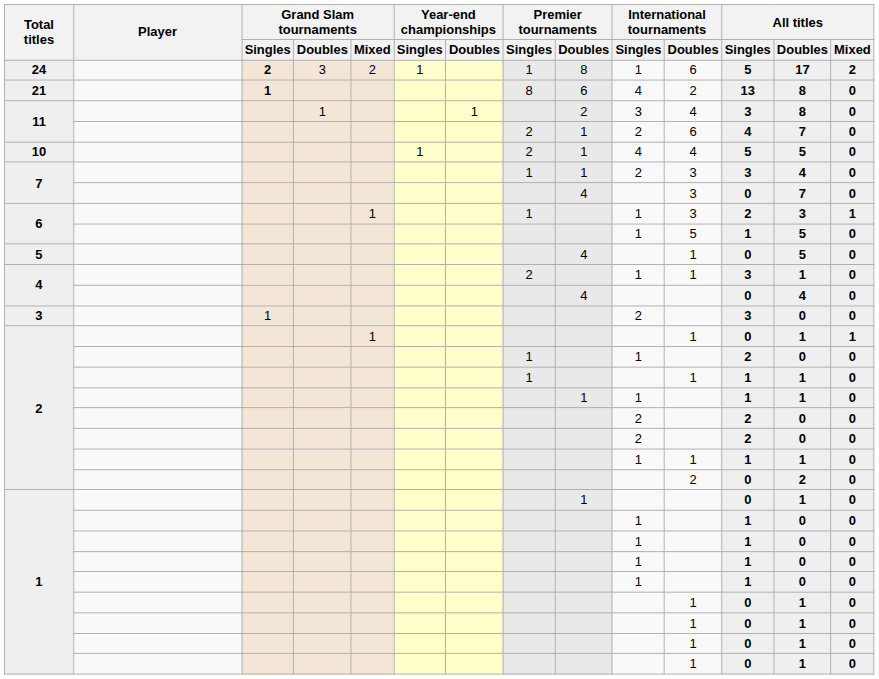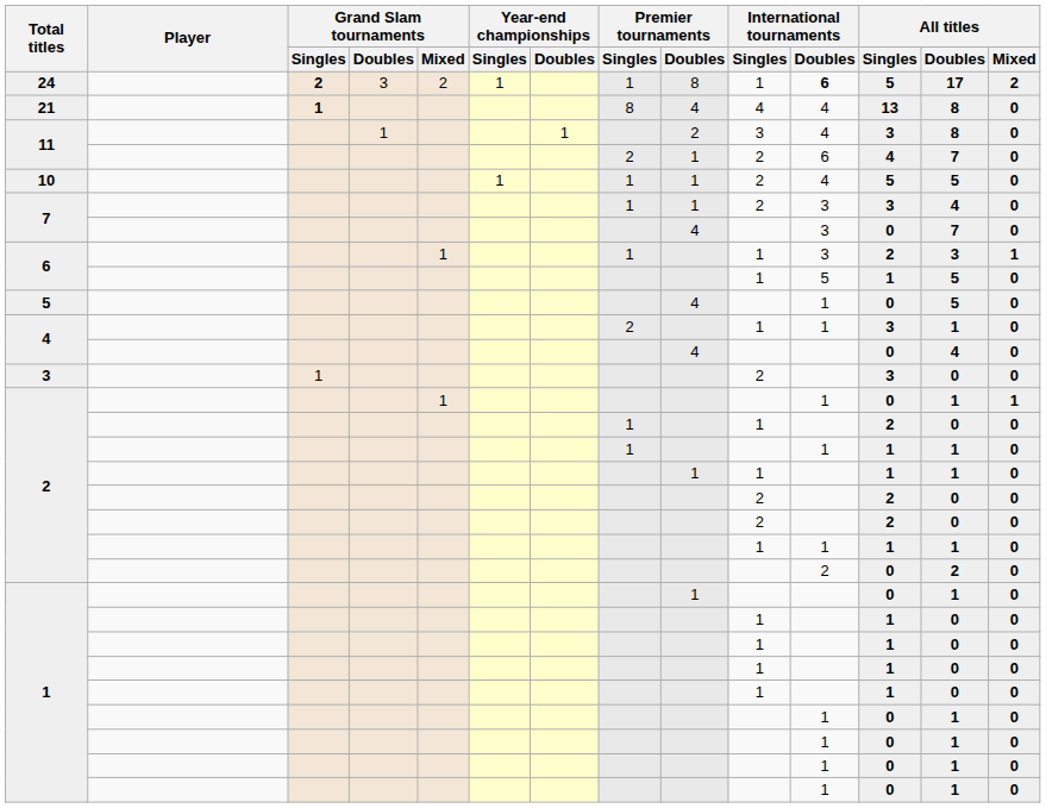 <table class="wikitable" style="font-size:90%;">
 <tr>
 <th width=70 rowspan=2>Total titles</th>
 <th width=180 rowspan=2>Player</th>
 <th width=150 colspan="3">Grand Slam<br>tournaments</th>
 <th width=100 colspan="2">Year-end<br>championships</th>
 <th width=100 colspan="2">Premier<br>tournaments</th>
 <th width=100 colspan="2">International<br>tournaments</th>
 <th width=150 colspan="3">All titles</th>
 </tr>
 <tr align=center>
 <th>Singles</th>
 <th>Doubles</th>
 <th>Mixed</th>
 <th>Singles</th>
 <th>Doubles</th>
 <th>Singles</th>
 <th>Doubles</th>
 <th>Singles</th>
 <th>Doubles</th>
 <th>Singles</th>
 <th>Doubles</th>
 <th>Mixed</th>
 </tr>
 <tr align=center>
 <td rowspan=1 bgcolor=#efefef><strong>24</strong></td>
 <td align=left></td>
 <td bgcolor="#F3E6D7"><strong>2</strong></td>
 <td bgcolor="#F3E6D7">3</td>
 <td bgcolor="#F3E6D7">2</td>
 <td bgcolor="#ffffcc">1</td>
 <td bgcolor="#ffffcc"></td>
 <td bgcolor="#E9E9E9">1</td>
 <td bgcolor="#E9E9E9">8</td>
 <td bgcolor=>1</td>
-<td bgcolor=>6</td>
+<td bgcolor=><strong>6</strong></td>
 <td bgcolor=#efefef><strong>5</strong></td>
 <td bgcolor=#efefef><strong>17</strong></td>
 <td bgcolor=#efefef><strong>2</strong></td>
 </tr>
 <tr align=center>
 <td rowspan=1 bgcolor=#efefef><strong>21</strong></td>
 <td align=left></td>
 <td bgcolor="#F3E6D7"><strong>1</strong></td>
 <td bgcolor="#F3E6D7"></td>
 <td bgcolor="#F3E6D7"></td>
 <td bgcolor="#ffffcc"></td>
 <td bgcolor="#ffffcc"></td>
 <td bgcolor="#E9E9E9">8</td>
-<td bgcolor="#E9E9E9">6</td>
+<td bgcolor="#E9E9E9">4</td>
 <td bgcolor=>4</td>
-<td bgcolor=>2</td>
+<td bgcolor=>4</td>
 <td bgcolor=#efefef><strong>13</strong></td>
 <td bgcolor=#efefef><strong>8</strong></td>
 <td bgcolor=#efefef><strong>0</strong></td>
 </tr>
 <tr align=center>
 <td rowspan=2 bgcolor=#efefef><strong>11</strong></td>
 <td align=left></td>
 <td bgcolor="#F3E6D7"></td>
 <td bgcolor="#F3E6D7">1</td>
 <td bgcolor="#F3E6D7"></td>
 <td bgcolor="#ffffcc"></td>
 <td bgcolor="#ffffcc">1</td>
 <td bgcolor="#E9E9E9"></td>
 <td bgcolor="#E9E9E9">2</td>
 <td bgcolor=>3</td>
 <td bgcolor=>4</td>
 <td bgcolor=#efefef><strong>3</strong></td>
 <td bgcolor=#efefef><strong>8</strong></td>
 <td bgcolor=#efefef><strong>0</strong></td>
 </tr>
 <tr align=center>
 <td align=left></td>
 <td bgcolor="#F3E6D7"></td>
 <td bgcolor="#F3E6D7"></td>
 <td bgcolor="#F3E6D7"></td>
 <td bgcolor="#ffffcc"></td>
 <td bgcolor="#ffffcc"></td>
 <td bgcolor="#E9E9E9">2</td>
 <td bgcolor="#E9E9E9">1</td>
 <td bgcolor=>2</td>
 <td bgcolor=>6</td>
 <td bgcolor=#efefef><strong>4</strong></td>
 <td bgcolor=#efefef><strong>7</strong></td>
 <td bgcolor=#efefef><strong>0</strong></td>
 </tr>
 <tr align=center>
 <td rowspan=1 bgcolor=#efefef><strong>10</strong></td>
 <td align=left></td>
 <td bgcolor="#F3E6D7"></td>
 <td bgcolor="#F3E6D7"></td>
 <td bgcolor="#F3E6D7"></td>
 <td bgcolor="#ffffcc">1</td>
 <td bgcolor="#ffffcc"></td>
-<td bgcolor="#E9E9E9">2</td>
 <td bgcolor="#E9E9E9">1</td>
-<td bgcolor=>4</td>
+<td bgcolor="#E9E9E9">1</td>
+<td bgcolor=>2</td>
 <td bgcolor=>4</td>
 <td bgcolor=#efefef><strong>5</strong></td>
 <td bgcolor=#efefef><strong>5</strong></td>
 <td bgcolor=#efefef><strong>0</strong></td>
 </tr>
 <tr align=center>
 <td rowspan=2 bgcolor=#efefef><strong>7</strong></td>
 <td align=left></td>
 <td bgcolor="#F3E6D7"></td>
 <td bgcolor="#F3E6D7"></td>
 <td bgcolor="#F3E6D7"></td>
 <td bgcolor="#ffffcc"></td>
 <td bgcolor="#ffffcc"></td>
 <td bgcolor="#E9E9E9">1</td>
 <td bgcolor="#E9E9E9">1</td>
 <td bgcolor=>2</td>
 <td bgcolor=>3</td>
 <td bgcolor=#efefef><strong>3</strong></td>
 <td bgcolor=#efefef><strong>4</strong></td>
 <td bgcolor=#efefef><strong>0</strong></td>
 </tr>
 <tr align=center>
 <td align=left></td>
 <td bgcolor="#F3E6D7"></td>
 <td bgcolor="#F3E6D7"></td>
 <td bgcolor="#F3E6D7"></td>
 <td bgcolor="#ffffcc"></td>
 <td bgcolor="#ffffcc"></td>
 <td bgcolor="#E9E9E9"></td>
 <td bgcolor="#E9E9E9">4</td>
 <td bgcolor=></td>
 <td bgcolor=>3</td>
 <td bgcolor=#efefef><strong>0</strong></td>
 <td bgcolor=#efefef><strong>7</strong></td>
 <td bgcolor=#efefef><strong>0</strong></td>
 </tr>
 <tr align=center>
 <td rowspan=2 bgcolor=#efefef><strong>6</strong></td>
 <td align=left></td>
 <td bgcolor="#F3E6D7"></td>
 <td bgcolor="#F3E6D7"></td>
 <td bgcolor="#F3E6D7">1</td>
 <td bgcolor="#ffffcc"></td>
 <td bgcolor="#ffffcc"></td>
 <td bgcolor="#E9E9E9">1</td>
 <td bgcolor="#E9E9E9"></td>
 <td bgcolor=>1</td>
 <td bgcolor=>3</td>
 <td bgcolor=#efefef><strong>2</strong></td>
 <td bgcolor=#efefef><strong>3</strong></td>
 <td bgcolor=#efefef><strong>1</strong></td>
 </tr>
 <tr align=center>
 <td align=left></td>
 <td bgcolor="#F3E6D7"></td>
 <td bgcolor="#F3E6D7"></td>
 <td bgcolor="#F3E6D7"></td>
 <td bgcolor="#ffffcc"></td>
 <td bgcolor="#ffffcc"></td>
 <td bgcolor="#E9E9E9"></td>
 <td bgcolor="#E9E9E9"></td>
 <td bgcolor=>1</td>
 <td bgcolor=>5</td>
 <td bgcolor=#efefef><strong>1</strong></td>
 <td bgcolor=#efefef><strong>5</strong></td>
 <td bgcolor=#efefef><strong>0</strong></td>
 </tr>
 <tr align=center>
 <td rowspan=1 bgcolor=#efefef><strong>5</strong></td>
 <td align=left></td>
 <td bgcolor="#F3E6D7"></td>
 <td bgcolor="#F3E6D7"></td>
 <td bgcolor="#F3E6D7"></td>
 <td bgcolor="#ffffcc"></td>
 <td bgcolor="#ffffcc"></td>
 <td bgcolor="#E9E9E9"></td>
 <td bgcolor="#E9E9E9">4</td>
 <td bgcolor=></td>
 <td bgcolor=>1</td>
 <td bgcolor=#efefef><strong>0</strong></td>
 <td bgcolor=#efefef><strong>5</strong></td>
 <td bgcolor=#efefef><strong>0</strong></td>
 </tr>
 <tr align=center>
 <td rowspan=2 bgcolor=#efefef><strong>4</strong></td>
 <td align=left></td>
 <td bgcolor="#F3E6D7"></td>
 <td bgcolor="#F3E6D7"></td>
 <td bgcolor="#F3E6D7"></td>
 <td bgcolor="#ffffcc"></td>
 <td bgcolor="#ffffcc"></td>
 <td bgcolor="#E9E9E9">2</td>
 <td bgcolor="#E9E9E9"></td>
 <td bgcolor=>1</td>
 <td bgcolor=>1</td>
 <td bgcolor=#efefef><strong>3</strong></td>
 <td bgcolor=#efefef><strong>1</strong></td>
 <td bgcolor=#efefef><strong>0</strong></td>
 </tr>
 <tr align=center>
 <td align=left></td>
 <td bgcolor="#F3E6D7"></td>
 <td bgcolor="#F3E6D7"></td>
 <td bgcolor="#F3E6D7"></td>
 <td bgcolor="#ffffcc"></td>
 <td bgcolor="#ffffcc"></td>
 <td bgcolor="#E9E9E9"></td>
 <td bgcolor="#E9E9E9">4</td>
 <td bgcolor=></td>
 <td bgcolor=></td>
 <td bgcolor=#efefef><strong>0</strong></td>
 <td bgcolor=#efefef><strong>4</strong></td>
 <td bgcolor=#efefef><strong>0</strong></td>
 </tr>
 <tr align=center>
 <td rowspan=1 bgcolor=#efefef><strong>3</strong></td>
 <td align=left></td>
 <td bgcolor="#F3E6D7">1</td>
 <td bgcolor="#F3E6D7"></td>
 <td bgcolor="#F3E6D7"></td>
 <td bgcolor="#ffffcc"></td>
 <td bgcolor="#ffffcc"></td>
 <td bgcolor="#E9E9E9"></td>
 <td bgcolor="#E9E9E9"></td>
 <td bgcolor=>2</td>
 <td bgcolor=></td>
 <td bgcolor=#efefef><strong>3</strong></td>
 <td bgcolor=#efefef><strong>0</strong></td>
 <td bgcolor=#efefef><strong>0</strong></td>
 </tr>
 <tr align=center>
 <td rowspan=8 bgcolor=#efefef><strong>2</strong></td>
 <td align=left></td>
 <td bgcolor="#F3E6D7"></td>
 <td bgcolor="#F3E6D7"></td>
 <td bgcolor="#F3E6D7">1</td>
 <td bgcolor="#ffffcc"></td>
 <td bgcolor="#ffffcc"></td>
 <td bgcolor="#E9E9E9"></td>
 <td bgcolor="#E9E9E9"></td>
 <td bgcolor=></td>
 <td bgcolor=>1</td>
 <td bgcolor=#efefef><strong>0</strong></td>
 <td bgcolor=#efefef><strong>1</strong></td>
 <td bgcolor=#efefef><strong>1</strong></td>
 </tr>
 <tr align=center>
 <td align=left></td>
 <td bgcolor="#F3E6D7"></td>
 <td bgcolor="#F3E6D7"></td>
 <td bgcolor="#F3E6D7"></td>
 <td bgcolor="#ffffcc"></td>
 <td bgcolor="#ffffcc"></td>
 <td bgcolor="#E9E9E9">1</td>
 <td bgcolor="#E9E9E9"></td>
 <td bgcolor=>1</td>
 <td bgcolor=></td>
 <td bgcolor=#efefef><strong>2</strong></td>
 <td bgcolor=#efefef><strong>0</strong></td>
 <td bgcolor=#efefef><strong>0</strong></td>
 </tr>
 <tr align=center>
 <td align=left></td>
 <td bgcolor="#F3E6D7"></td>
 <td bgcolor="#F3E6D7"></td>
 <td bgcolor="#F3E6D7"></td>
 <td bgcolor="#ffffcc"></td>
 <td bgcolor="#ffffcc"></td>
 <td bgcolor="#E9E9E9">1</td>
 <td bgcolor="#E9E9E9"></td>
 <td bgcolor=></td>
 <td bgcolor=>1</td>
 <td bgcolor=#efefef><strong>1</strong></td>
 <td bgcolor=#efefef><strong>1</strong></td>
 <td bgcolor=#efefef><strong>0</strong></td>
 </tr>
 <tr align=center>
 <td align=left></td>
 <td bgcolor="#F3E6D7"></td>
 <td bgcolor="#F3E6D7"></td>
 <td bgcolor="#F3E6D7"></td>
 <td bgcolor="#ffffcc"></td>
 <td bgcolor="#ffffcc"></td>
 <td bgcolor="#E9E9E9"></td>
 <td bgcolor="#E9E9E9">1</td>
 <td bgcolor=>1</td>
 <td bgcolor=></td>
 <td bgcolor=#efefef><strong>1</strong></td>
 <td bgcolor=#efefef><strong>1</strong></td>
 <td bgcolor=#efefef><strong>0</strong></td>
 </tr>
 <tr align=center>
 <td align=left></td>
 <td bgcolor="#F3E6D7"></td>
 <td bgcolor="#F3E6D7"></td>
 <td bgcolor="#F3E6D7"></td>
 <td bgcolor="#ffffcc"></td>
 <td bgcolor="#ffffcc"></td>
 <td bgcolor="#E9E9E9"></td>
 <td bgcolor="#E9E9E9"></td>
 <td bgcolor=>2</td>
 <td bgcolor=></td>
 <td bgcolor=#efefef><strong>2</strong></td>
 <td bgcolor=#efefef><strong>0</strong></td>
 <td bgcolor=#efefef><strong>0</strong></td>
 </tr>
 <tr align=center>
 <td align=left></td>
 <td bgcolor="#F3E6D7"></td>
 <td bgcolor="#F3E6D7"></td>
 <td bgcolor="#F3E6D7"></td>
 <td bgcolor="#ffffcc"></td>
 <td bgcolor="#ffffcc"></td>
 <td bgcolor="#E9E9E9"></td>
 <td bgcolor="#E9E9E9"></td>
 <td bgcolor=>2</td>
 <td bgcolor=></td>
 <td bgcolor=#efefef><strong>2</strong></td>
 <td bgcolor=#efefef><strong>0</strong></td>
 <td bgcolor=#efefef><strong>0</strong></td>
 </tr>
 <tr align=center>
 <td align=left></td>
 <td bgcolor="#F3E6D7"></td>
 <td bgcolor="#F3E6D7"></td>
 <td bgcolor="#F3E6D7"></td>
 <td bgcolor="#ffffcc"></td>
 <td bgcolor="#ffffcc"></td>
 <td bgcolor="#E9E9E9"></td>
 <td bgcolor="#E9E9E9"></td>
 <td bgcolor=>1</td>
 <td bgcolor=>1</td>
 <td bgcolor=#efefef><strong>1</strong></td>
 <td bgcolor=#efefef><strong>1</strong></td>
 <td bgcolor=#efefef><strong>0</strong></td>
 </tr>
 <tr align=center>
 <td align=left></td>
 <td bgcolor="#F3E6D7"></td>
 <td bgcolor="#F3E6D7"></td>
 <td bgcolor="#F3E6D7"></td>
 <td bgcolor="#ffffcc"></td>
 <td bgcolor="#ffffcc"></td>
 <td bgcolor="#E9E9E9"></td>
 <td bgcolor="#E9E9E9"></td>
 <td bgcolor=></td>
 <td bgcolor=>2</td>
 <td bgcolor=#efefef><strong>0</strong></td>
 <td bgcolor=#efefef><strong>2</strong></td>
 <td bgcolor=#efefef><strong>0</strong></td>
 </tr>
 <tr align=center>
 <td rowspan=9 bgcolor=#efefef><strong>1</strong></td>
 <td align=left></td>
 <td bgcolor="#F3E6D7"></td>
 <td bgcolor="#F3E6D7"></td>
 <td bgcolor="#F3E6D7"></td>
 <td bgcolor="#ffffcc"></td>
 <td bgcolor="#ffffcc"></td>
 <td bgcolor="#E9E9E9"></td>
 <td bgcolor="#E9E9E9">1</td>
 <td bgcolor=></td>
 <td bgcolor=></td>
 <td bgcolor=#efefef><strong>0</strong></td>
 <td bgcolor=#efefef><strong>1</strong></td>
 <td bgcolor=#efefef><strong>0</strong></td>
 </tr>
 <tr align=center>
 <td align=left></td>
 <td bgcolor="#F3E6D7"></td>
 <td bgcolor="#F3E6D7"></td>
 <td bgcolor="#F3E6D7"></td>
 <td bgcolor="#ffffcc"></td>
 <td bgcolor="#ffffcc"></td>
 <td bgcolor="#E9E9E9"></td>
 <td bgcolor="#E9E9E9"></td>
 <td bgcolor=>1</td>
 <td bgcolor=></td>
 <td bgcolor=#efefef><strong>1</strong></td>
 <td bgcolor=#efefef><strong>0</strong></td>
 <td bgcolor=#efefef><strong>0</strong></td>
 </tr>
 <tr align=center>
 <td align=left></td>
 <td bgcolor="#F3E6D7"></td>
 <td bgcolor="#F3E6D7"></td>
 <td bgcolor="#F3E6D7"></td>
 <td bgcolor="#ffffcc"></td>
 <td bgcolor="#ffffcc"></td>
 <td bgcolor="#E9E9E9"></td>
 <td bgcolor="#E9E9E9"></td>
 <td bgcolor=>1</td>
 <td bgcolor=></td>
 <td bgcolor=#efefef><strong>1</strong></td>
 <td bgcolor=#efefef><strong>0</strong></td>
 <td bgcolor=#efefef><strong>0</strong></td>
 </tr>
 <tr align=center>
 <td align=left></td>
 <td bgcolor="#F3E6D7"></td>
 <td bgcolor="#F3E6D7"></td>
 <td bgcolor="#F3E6D7"></td>
 <td bgcolor="#ffffcc"></td>
 <td bgcolor="#ffffcc"></td>
 <td bgcolor="#E9E9E9"></td>
 <td bgcolor="#E9E9E9"></td>
 <td bgcolor=>1</td>
 <td bgcolor=></td>
 <td bgcolor=#efefef><strong>1</strong></td>
 <td bgcolor=#efefef><strong>0</strong></td>
 <td bgcolor=#efefef><strong>0</strong></td>
 </tr>
 <tr align=center>
 <td align=left></td>
 <td bgcolor="#F3E6D7"></td>
 <td bgcolor="#F3E6D7"></td>
 <td bgcolor="#F3E6D7"></td>
 <td bgcolor="#ffffcc"></td>
 <td bgcolor="#ffffcc"></td>
 <td bgcolor="#E9E9E9"></td>
 <td bgcolor="#E9E9E9"></td>
 <td bgcolor=>1</td>
 <td bgcolor=></td>
 <td bgcolor=#efefef><strong>1</strong></td>
 <td bgcolor=#efefef><strong>0</strong></td>
 <td bgcolor=#efefef><strong>0</strong></td>
 </tr>
 <tr align=center>
 <td align=left></td>
 <td bgcolor="#F3E6D7"></td>
 <td bgcolor="#F3E6D7"></td>
 <td bgcolor="#F3E6D7"></td>
 <td bgcolor="#ffffcc"></td>
 <td bgcolor="#ffffcc"></td>
 <td bgcolor="#E9E9E9"></td>
 <td bgcolor="#E9E9E9"></td>
 <td bgcolor=></td>
 <td bgcolor=>1</td>
 <td bgcolor=#efefef><strong>0</strong></td>
 <td bgcolor=#efefef><strong>1</strong></td>
 <td bgcolor=#efefef><strong>0</strong></td>
 </tr>
 <tr align=center>
 <td align=left></td>
 <td bgcolor="#F3E6D7"></td>
 <td bgcolor="#F3E6D7"></td>
 <td bgcolor="#F3E6D7"></td>
 <td bgcolor="#ffffcc"></td>
 <td bgcolor="#ffffcc"></td>
 <td bgcolor="#E9E9E9"></td>
 <td bgcolor="#E9E9E9"></td>
 <td bgcolor=></td>
 <td bgcolor=>1</td>
 <td bgcolor=#efefef><strong>0</strong></td>
 <td bgcolor=#efefef><strong>1</strong></td>
 <td bgcolor=#efefef><strong>0</strong></td>
 </tr>
 <tr align=center>
 <td align=left></td>
 <td bgcolor="#F3E6D7"></td>
 <td bgcolor="#F3E6D7"></td>
 <td bgcolor="#F3E6D7"></td>
 <td bgcolor="#ffffcc"></td>
 <td bgcolor="#ffffcc"></td>
 <td bgcolor="#E9E9E9"></td>
 <td bgcolor="#E9E9E9"></td>
 <td bgcolor=></td>
 <td bgcolor=>1</td>
 <td bgcolor=#efefef><strong>0</strong></td>
 <td bgcolor=#efefef><strong>1</strong></td>
 <td bgcolor=#efefef><strong>0</strong></td>
 </tr>
 <tr align=center>
 <td align=left></td>
 <td bgcolor="#F3E6D7"></td>
 <td bgcolor="#F3E6D7"></td>
 <td bgcolor="#F3E6D7"></td>
 <td bgcolor="#ffffcc"></td>
 <td bgcolor="#ffffcc"></td>
 <td bgcolor="#E9E9E9"></td>
 <td bgcolor="#E9E9E9"></td>
 <td bgcolor=></td>
 <td bgcolor=>1</td>
 <td bgcolor=#efefef><strong>0</strong></td>
 <td bgcolor=#efefef><strong>1</strong></td>
 <td bgcolor=#efefef><strong>0</strong></td>
 </tr>
 </table>
